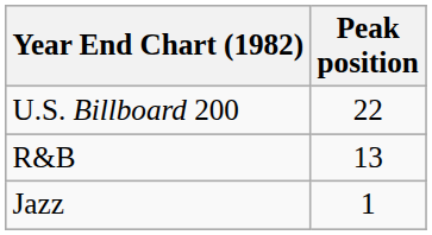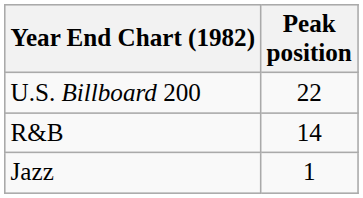 <table class="wikitable">
 <tr>
 <th>Year End Chart (1982)</th>
 <th>Peak<br>position</th>
 </tr>
 <tr>
 <td>U.S. <em>Billboard</em> 200</td>
 <td align="center">22</td>
 </tr>
 <tr>
 <td>R&B</td>
-<td align="center">13</td>
+<td align="center">14</td>
 </tr>
 <tr>
 <td>Jazz</td>
 <td align="center">1</td>
 </tr>
 </table>
